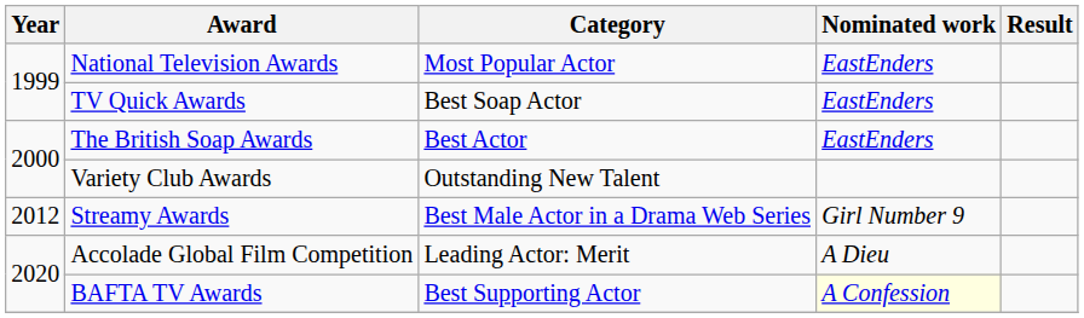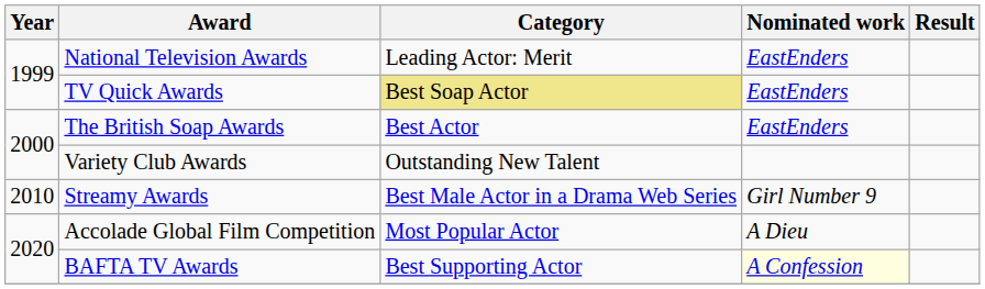 <table class="wikitable sortable">
 <tr>
 <th>Year</th>
 <th>Award</th>
 <th>Category</th>
 <th>Nominated work</th>
 <th>Result</th>
 </tr>
 <tr>
 <td rowspan="2">1999</td>
 <td><a href='#'>National Television Awards</a></td>
-<td><a href='#'>Most Popular Actor</a></td>
+<td>Leading Actor: Merit</td>
 <td><em><a href='#'>EastEnders</a></em></td>
 <td></td>
 </tr>
 <tr>
 <td><a href='#'>TV Quick Awards</a></td>
-<td>Best Soap Actor</td>
+<td style="background: khaki;">Best Soap Actor</td>
 <td><em><a href='#'>EastEnders</a></em></td>
 <td></td>
 </tr>
 <tr>
 <td rowspan="2">2000</td>
 <td><a href='#'>The British Soap Awards</a></td>
 <td><a href='#'>Best Actor</a></td>
 <td><em><a href='#'>EastEnders</a></em></td>
 <td></td>
 </tr>
 <tr>
 <td>Variety Club Awards</td>
 <td>Outstanding New Talent</td>
 <td></td>
 <td></td>
 </tr>
 <tr>
-<td>2012</td>
+<td>2010</td>
 <td><a href='#'>Streamy Awards</a></td>
 <td><a href='#'>Best Male Actor in a Drama Web Series</a></td>
 <td><em>Girl Number 9</em></td>
 <td></td>
 </tr>
 <tr>
 <td rowspan="2">2020</td>
 <td>Accolade Global Film Competition</td>
-<td>Leading Actor: Merit</td>
+<td><a href='#'>Most Popular Actor</a></td>
 <td><em>A Dieu</em></td>
 <td></td>
 </tr>
 <tr>
 <td><a href='#'>BAFTA TV Awards</a></td>
 <td><a href='#'>Best Supporting Actor</a></td>
 <td style="background: lightyellow;"><em><a href='#'>A Confession</a></em></td>
 <td></td>
 </tr>
 <tr>
 </tr>
 </table>
